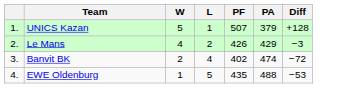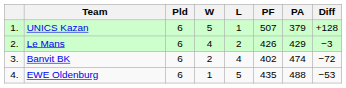 <table class="wikitable" style="text-align:center">
 <tr>
 <th width=25></th>
 <th width=220>Team</th>
+<th width=40>Pld</th>
 <th width=40>W</th>
 <th width=40>L</th>
 <th width=40>PF</th>
 <th width=40>PA</th>
 <th width=40>Diff</th>
 </tr>
 <tr style="background: #ccffcc;">
 <td>1.</td>
 <td align=left> <a href='#'>UNICS Kazan</a></td>
+<td>6</td>
 <td>5</td>
 <td>1</td>
 <td>507</td>
 <td>379</td>
 <td>+128</td>
 </tr>
 <tr style="background:#ccffcc">
 <td>2.</td>
 <td align=left>  <a href='#'>Le Mans</a></td>
+<td>6</td>
 <td>4</td>
 <td>2</td>
 <td>426</td>
 <td>429</td>
 <td>−3</td>
 </tr>
 <tr style="background:;">
 <td>3.</td>
 <td align=left> <a href='#'>Banvit BK</a></td>
+<td>6</td>
 <td>2</td>
 <td>4</td>
 <td>402</td>
 <td>474</td>
 <td>−72</td>
 </tr>
 <tr style="background:;">
 <td>4.</td>
 <td align=left> <a href='#'>EWE Oldenburg</a></td>
+<td>6</td>
 <td>1</td>
 <td>5</td>
 <td>435</td>
 <td>488</td>
 <td>−53</td>
 </tr>
 </table>
